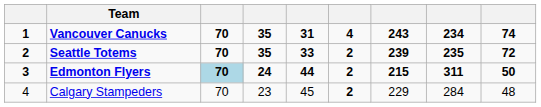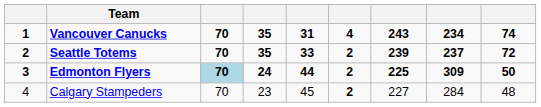 <table class="wikitable sortable">
 <tr>
 <th scope="col" style="width:3em"></th>
 <th scope="col" style="width:12em">Team</th>
 <th scope="col" style="width:3em" class="unsortable"></th>
 <th scope="col" style="width:3em"></th>
 <th scope="col" style="width:3em"></th>
 <th scope="col" style="width:3em"></th>
 <th scope="col" style="width:4em"></th>
 <th scope="col" style="width:4em"></th>
 <th scope="col" style="width:4em"></th>
 </tr>
 <tr style="text-align:center;font-weight:bold;">
 <td>1</td>
 <td style="text-align:left;"><a href='#'>Vancouver Canucks</a></td>
 <td>70</td>
 <td>35</td>
 <td>31</td>
 <td>4</td>
 <td>243</td>
 <td>234</td>
 <td>74</td>
 </tr>
 <tr style="text-align:center;font-weight:bold;">
 <td>2</td>
 <td style="text-align:left;"><a href='#'>Seattle Totems</a></td>
 <td>70</td>
 <td>35</td>
 <td>33</td>
 <td>2</td>
 <td>239</td>
-<td>235</td>
+<td>237</td>
 <td>72</td>
 </tr>
 <tr style="text-align:center;font-weight:bold;">
 <td>3</td>
 <td style="text-align:left;"><a href='#'>Edmonton Flyers</a></td>
 <td style="background: lightblue;">70</td>
 <td>24</td>
 <td>44</td>
 <td>2</td>
-<td>215</td>
-<td>311</td>
+<td>225</td>
+<td>309</td>
 <td>50</td>
 </tr>
 <tr style="text-align:center;">
 <td>4</td>
 <td style="text-align:left;"><a href='#'>Calgary Stampeders</a></td>
 <td>70</td>
 <td>23</td>
 <td>45</td>
 <td><strong>2</strong></td>
-<td>229</td>
+<td>227</td>
 <td>284</td>
 <td>48</td>
 </tr>
 </table>
